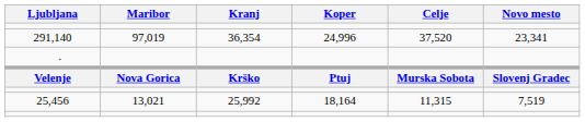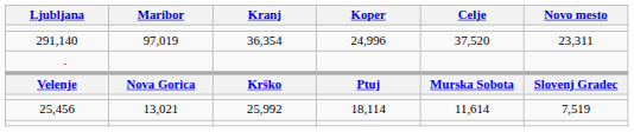 <table class="wikitable" style="text-align:center; width:62%; border:1px #AAAAFF solid">
 <tr>
 <th><a href='#'>Ljubljana</a></th>
 <th><a href='#'>Maribor</a></th>
 <th><a href='#'>Kranj</a></th>
 <th><a href='#'>Koper</a></th>
 <th><a href='#'>Celje</a></th>
 <th><a href='#'>Novo mesto</a></th>
 </tr>
 <tr>
 <td width=80></td>
 <td width=80></td>
 <td width=80></td>
 <td width=80></td>
 <td width=80></td>
 <td width=80></td>
 </tr>
 <tr>
 <td>291,140</td>
 <td>97,019</td>
 <td>36,354</td>
 <td>24,996</td>
 <td>37,520</td>
-<td>23,341</td>
+<td>23,311</td>
 </tr>
 <tr>
 <td>     .</td>
 <td></td>
 <td></td>
 <td></td>
 <td></td>
 <td></td>
 </tr>
 <tr>
 <th style="border-top-width:5px"><a href='#'>Velenje</a></th>
 <th style="border-top-width:5px"><a href='#'>Nova Gorica</a></th>
 <th style="border-top-width:5px"><a href='#'>Krško</a></th>
 <th style="border-top-width:5px"><a href='#'>Ptuj</a></th>
 <th style="border-top-width:5px"><a href='#'>Murska Sobota</a></th>
 <th style="border-top-width:5px"><a href='#'>Slovenj Gradec</a></th>
 </tr>
 <tr>
 <td width=80></td>
 <td width=80></td>
 <td width=80></td>
 <td width=80></td>
 <td width=80></td>
 <td width=80></td>
 </tr>
 <tr>
 <td>25,456</td>
 <td>13,021</td>
 <td>25,992</td>
-<td>18,164</td>
-<td>11,315</td>
+<td>18,114</td>
+<td>11,614</td>
 <td>7,519</td>
 </tr>
 <tr>
 <td></td>
 <td></td>
 <td></td>
 <td></td>
 <td></td>
 <td></td>
 </tr>
 </table>
